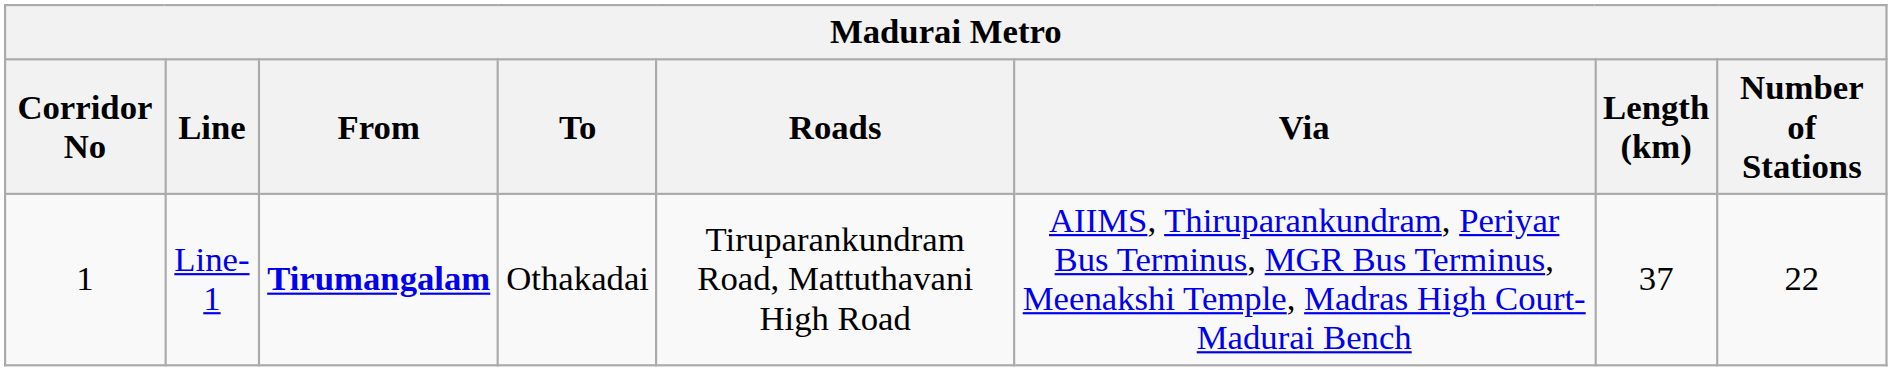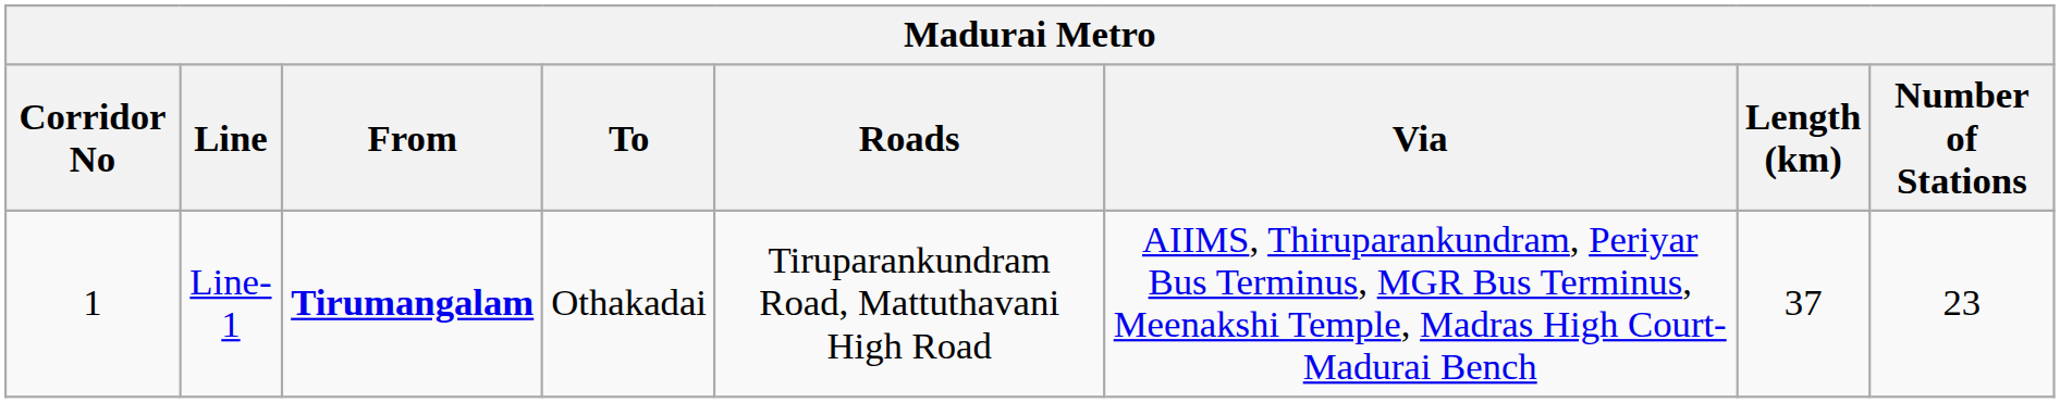 <table class="wikitable sortable">
 <tr>
 <th colspan="8">Madurai Metro</th>
 </tr>
 <tr>
 <th>Corridor No</th>
 <th>Line</th>
 <th>From</th>
 <th>To</th>
 <th>Roads</th>
 <th>Via</th>
 <th>Length<br>(km)</th>
 <th>Number of Stations</th>
 </tr>
 <tr>
 <td style="text-align:center;">1</td>
 <td style="text-align:center;"><a href='#'>Line-1</a></td>
 <td style="text-align:center;"><strong><a href='#'>Tirumangalam</a></strong></td>
 <td style="text-align:center;">Othakadai</td>
 <td style="text-align:center;">Tiruparankundram Road, Mattuthavani High Road</td>
 <td style="text-align:center;"><a href='#'>AIIMS</a>, <a href='#'>Thiruparankundram</a>, <a href='#'>Periyar Bus Terminus</a>, <a href='#'>MGR Bus Terminus</a>, <a href='#'>Meenakshi Temple</a>, <a href='#'>Madras High Court- Madurai Bench</a></td>
 <td style="text-align:center;">37</td>
-<td style="text-align:center;">22</td>
+<td style="text-align:center;">23</td>
 </tr>
 </table>
